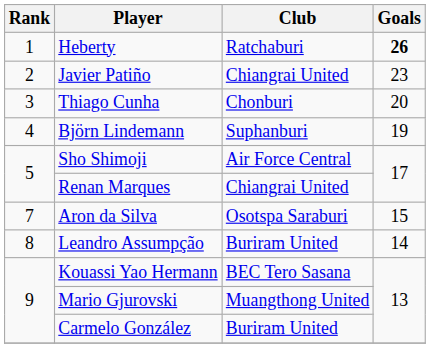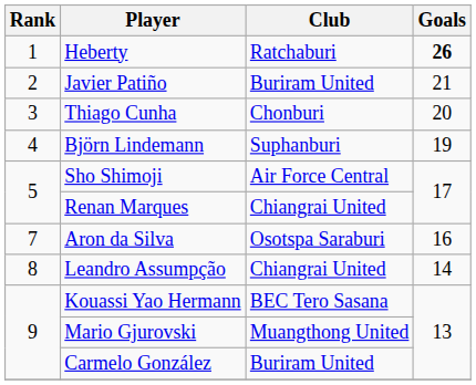 <table class="wikitable" style="text-align:center">
 <tr>
 <th>Rank</th>
 <th>Player</th>
 <th>Club</th>
 <th>Goals</th>
 </tr>
 <tr>
 <td>1</td>
 <td align="left"> <a href='#'>Heberty</a></td>
 <td align="left"><a href='#'>Ratchaburi</a></td>
 <td><strong>26</strong></td>
 </tr>
 <tr>
 <td>2</td>
 <td align="left"> <a href='#'>Javier Patiño</a></td>
-<td align="left"><a href='#'>Chiangrai United</a></td>
-<td>23</td>
+<td align="left"><a href='#'>Buriram United</a></td>
+<td>21</td>
 </tr>
 <tr>
 <td>3</td>
 <td align="left"> <a href='#'>Thiago Cunha</a></td>
 <td align="left"><a href='#'>Chonburi</a></td>
 <td>20</td>
 </tr>
 <tr>
 <td>4</td>
 <td align="left"> <a href='#'>Björn Lindemann</a></td>
 <td align="left"><a href='#'>Suphanburi</a></td>
 <td>19</td>
 </tr>
 <tr>
 <td rowspan="2">5</td>
 <td align="left"> <a href='#'>Sho Shimoji</a></td>
 <td align="left"><a href='#'>Air Force Central</a></td>
 <td rowspan="2">17</td>
 </tr>
 <tr>
 <td align="left"> <a href='#'>Renan Marques</a></td>
 <td align="left"><a href='#'>Chiangrai United</a></td>
 </tr>
 <tr>
 <td>7</td>
 <td align="left"> <a href='#'>Aron da Silva</a></td>
 <td align="left"><a href='#'>Osotspa Saraburi</a></td>
-<td>15</td>
+<td>16</td>
 </tr>
 <tr>
 <td>8</td>
 <td align="left"> <a href='#'>Leandro Assumpção</a></td>
-<td align="left"><a href='#'>Buriram United</a></td>
+<td align="left"><a href='#'>Chiangrai United</a></td>
 <td>14</td>
 </tr>
 <tr>
 <td rowspan="3">9</td>
 <td align="left"> <a href='#'>Kouassi Yao Hermann</a></td>
 <td align="left"><a href='#'>BEC Tero Sasana</a></td>
 <td rowspan="3">13</td>
 </tr>
 <tr>
 <td align="left"> <a href='#'>Mario Gjurovski</a></td>
 <td align="left"><a href='#'>Muangthong United</a></td>
 </tr>
 <tr>
 <td align="left"> <a href='#'>Carmelo González</a></td>
 <td align="left"><a href='#'>Buriram United</a></td>
 </tr>
 <tr>
 </tr>
 </table>
